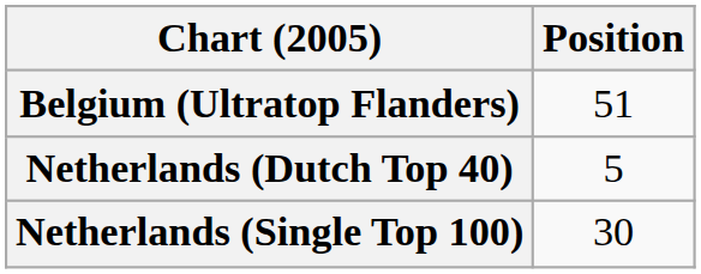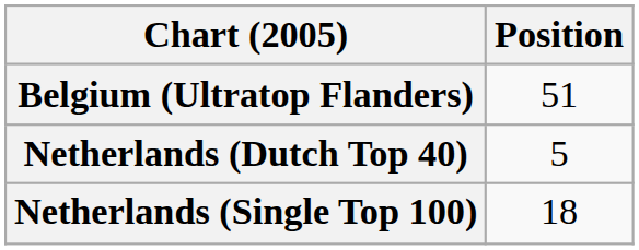 <table class="wikitable sortable plainrowheaders" style="text-align:center">
 <tr>
 <th scope="col">Chart (2005)</th>
 <th scope="col">Position</th>
 </tr>
 <tr>
 <th scope="row">Belgium (Ultratop Flanders)</th>
 <td>51</td>
 </tr>
 <tr>
 <th scope="row">Netherlands (Dutch Top 40)</th>
 <td>5</td>
 </tr>
 <tr>
 <th scope="row">Netherlands (Single Top 100)</th>
-<td>30</td>
+<td>18</td>
 </tr>
 </table>
